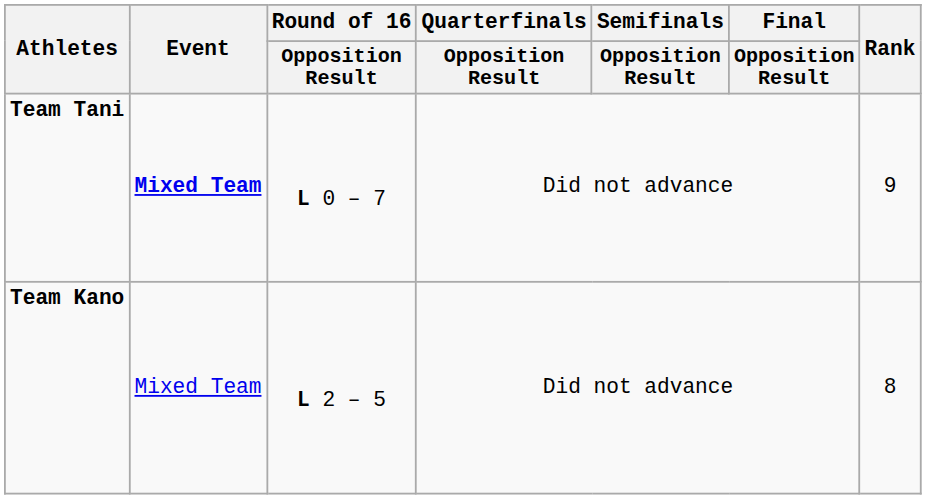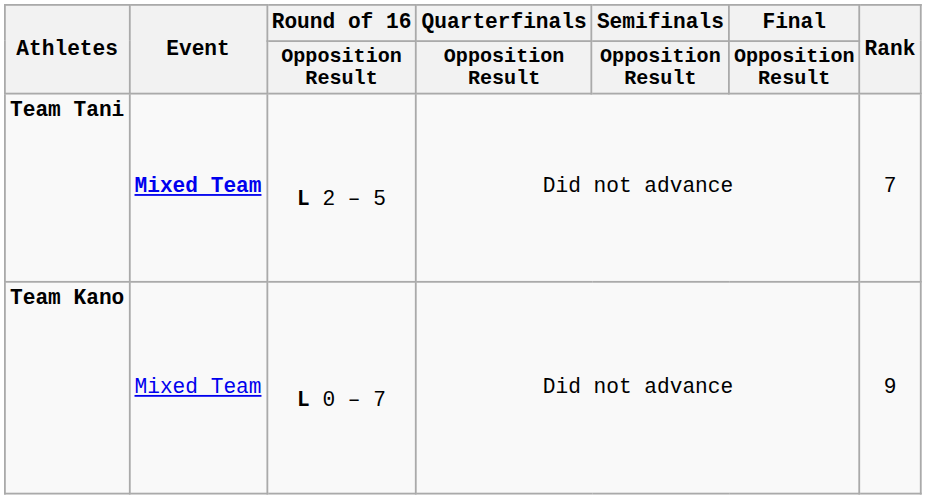 <table class="wikitable" style="font-size:90%">
 <tr>
 <th rowspan="2">Athletes</th>
 <th rowspan="2">Event</th>
 <th>Round of 16</th>
 <th>Quarterfinals</th>
 <th>Semifinals</th>
 <th>Final</th>
 <th rowspan=2>Rank</th>
 </tr>
 <tr style="font-size:95%">
 <th>Opposition<br>Result</th>
 <th>Opposition<br>Result</th>
 <th>Opposition<br>Result</th>
 <th>Opposition<br>Result</th>
 </tr>
 <tr align=center>
 <td align=left><strong>Team Tani</strong><br><br><br><br><br><br><br></td>
 <td align=left><strong><a href='#'>Mixed Team</a></strong></td>
+<td><br><strong>L</strong> 2 – 5</td>
+<td colspan=3>Did not advance</td>
+<td>7</td>
+</tr>
+<tr align=center>
+<td align=left><strong>Team Kano</strong><br><br><br><br><br><br><br><br></td>
+<td align=left><a href='#'>Mixed Team</a></td>
 <td><br><strong>L</strong> 0 – 7</td>
 <td colspan=3>Did not advance</td>
 <td>9</td>
 </tr>
-<tr align=center>
-<td align=left><strong>Team Kano</strong><br><br><br><br><br><br><br><br></td>
-<td align=left><a href='#'>Mixed Team</a></td>
-<td><br><strong>L</strong> 2 – 5</td>
-<td colspan=3>Did not advance</td>
-<td>8</td>
-</tr>
 </table>
